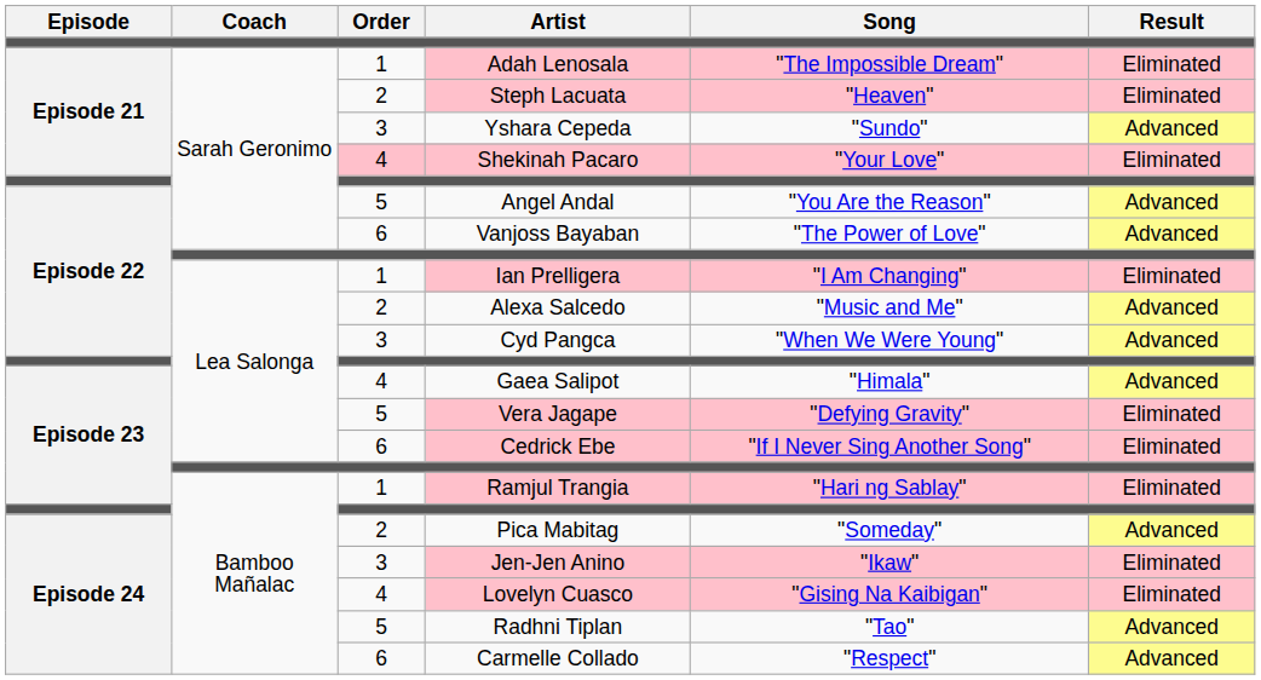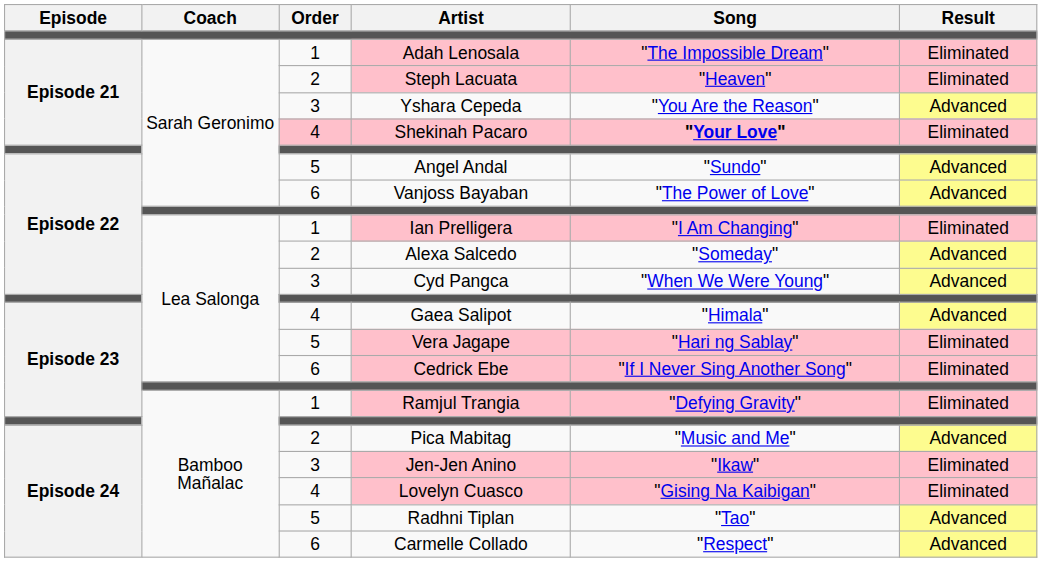 <table class="wikitable" style="text-align:center; line-height:17px; font-size:100%; width:75%;">
 <tr>
 <th width="10%">Episode</th>
 <th width="10%">Coach</th>
 <th width="05%">Order</th>
 <th width="16%">Artist</th>
 <th width="24%">Song</th>
 <th width="10%">Result</th>
 </tr>
 <tr>
 <th colspan="6" style="background:#555;"></th>
 </tr>
 <tr>
 <th rowspan="4">Episode 21 <small></small></th>
 <td rowspan="7">Sarah Geronimo</td>
 <td>1</td>
 <td style="background:pink;">Adah Lenosala</td>
 <td style="background:pink;">"<a href='#'>The Impossible Dream</a>"</td>
 <td style="background:pink;">Eliminated</td>
 </tr>
 <tr>
 <td>2</td>
 <td style="background:pink;">Steph Lacuata</td>
 <td style="background:pink;">"<a href='#'>Heaven</a>"</td>
 <td style="background:pink;">Eliminated</td>
 </tr>
 <tr>
 <td>3</td>
 <td>Yshara Cepeda</td>
-<td>"<a href='#'>Sundo</a>"</td>
+<td>"<a href='#'>You Are the Reason</a>"</td>
 <td style="background:#fdfc8f;">Advanced</td>
 </tr>
 <tr>
 <td style="background: pink;">4</td>
 <td style="background:pink;">Shekinah Pacaro</td>
-<td style="background:pink;">"<a href='#'>Your Love</a>"</td>
+<td style="background:pink;"><strong>"<a href='#'>Your Love</a>"</strong></td>
 <td style="background:pink;">Eliminated</td>
 </tr>
 <tr>
 <td style="background:#555;"></td>
 <td colspan="4" style="background:#555;"></td>
 </tr>
 <tr>
 <th rowspan="6">Episode 22 <small></small></th>
 <td>5</td>
 <td>Angel Andal</td>
-<td>"<a href='#'>You Are the Reason</a>"</td>
+<td>"<a href='#'>Sundo</a>"</td>
 <td style="background:#fdfc8f;">Advanced</td>
 </tr>
 <tr>
 <td>6</td>
 <td>Vanjoss Bayaban</td>
 <td>"<a href='#'>The Power of Love</a>"</td>
 <td style="background:#fdfc8f";>Advanced</td>
 </tr>
 <tr>
 <th colspan="5" style="background:#555;"></th>
 </tr>
 <tr>
 <td rowspan="7">Lea Salonga</td>
 <td>1</td>
 <td style="background:pink;">Ian Prelligera</td>
 <td style="background:pink;">"<a href='#'>I Am Changing</a>"</td>
 <td style="background:pink;">Eliminated</td>
 </tr>
 <tr>
 <td>2</td>
 <td>Alexa Salcedo</td>
-<td>"<a href='#'>Music and Me</a>"</td>
+<td>"<a href='#'>Someday</a>"</td>
 <td style="background:#fdfc8f;">Advanced</td>
 </tr>
 <tr>
 <td>3</td>
 <td>Cyd Pangca</td>
 <td>"<a href='#'>When We Were Young</a>"</td>
 <td style="background:#fdfc8f;">Advanced</td>
 </tr>
 <tr>
 <td style="background:#555;"></td>
 <td colspan="4" style="background:#555;"></td>
 </tr>
 <tr>
 <th rowspan="5">Episode 23 <small></small></th>
 <td>4</td>
 <td>Gaea Salipot</td>
 <td>"<a href='#'>Himala</a>"</td>
 <td style="background:#fdfc8f;">Advanced</td>
 </tr>
 <tr>
 <td>5</td>
 <td style="background:pink;">Vera Jagape</td>
-<td style="background:pink;">"<a href='#'>Defying Gravity</a>"</td>
+<td style="background:pink;">"<a href='#'>Hari ng Sablay</a>"</td>
 <td style="background:pink;">Eliminated</td>
 </tr>
 <tr>
 <td>6</td>
 <td style="background:pink;">Cedrick Ebe</td>
 <td style="background:pink;">"<a href='#'>If I Never Sing Another Song</a>"</td>
 <td style="background:pink;">Eliminated</td>
 </tr>
 <tr>
 <td colspan="5" style="background:#555;"></td>
 </tr>
 <tr>
 <td rowspan="7">Bamboo Mañalac</td>
 <td>1</td>
 <td style="background:pink;">Ramjul Trangia</td>
-<td style="background:pink;">"<a href='#'>Hari ng Sablay</a>"</td>
+<td style="background:pink;">"<a href='#'>Defying Gravity</a>"</td>
 <td style="background:pink;">Eliminated</td>
 </tr>
 <tr>
 <td style="background:#555;"></td>
 <td colspan="4" style="background:#555;"></td>
 </tr>
 <tr>
 <th rowspan="5">Episode 24 <small></small></th>
 <td>2</td>
 <td>Pica Mabitag</td>
-<td>"<a href='#'>Someday</a>"</td>
+<td>"<a href='#'>Music and Me</a>"</td>
 <td style="background:#fdfc8f;">Advanced</td>
 </tr>
 <tr>
 <td>3</td>
 <td style="background:pink;">Jen-Jen Anino</td>
 <td style="background:pink;">"<a href='#'>Ikaw</a>"</td>
 <td style="background:pink;">Eliminated</td>
 </tr>
 <tr>
 <td>4</td>
 <td style="background:pink;">Lovelyn Cuasco</td>
 <td style="background:pink;">"<a href='#'>Gising Na Kaibigan</a>"</td>
 <td style="background:pink;">Eliminated</td>
 </tr>
 <tr>
 <td>5</td>
 <td>Radhni Tiplan</td>
 <td>"<a href='#'>Tao</a>"</td>
 <td style="background:#fdfc8f;">Advanced</td>
 </tr>
 <tr>
 <td>6</td>
 <td>Carmelle Collado</td>
 <td>"<a href='#'>Respect</a>"</td>
 <td style="background:#fdfc8f;">Advanced</td>
 </tr>
 </table>
